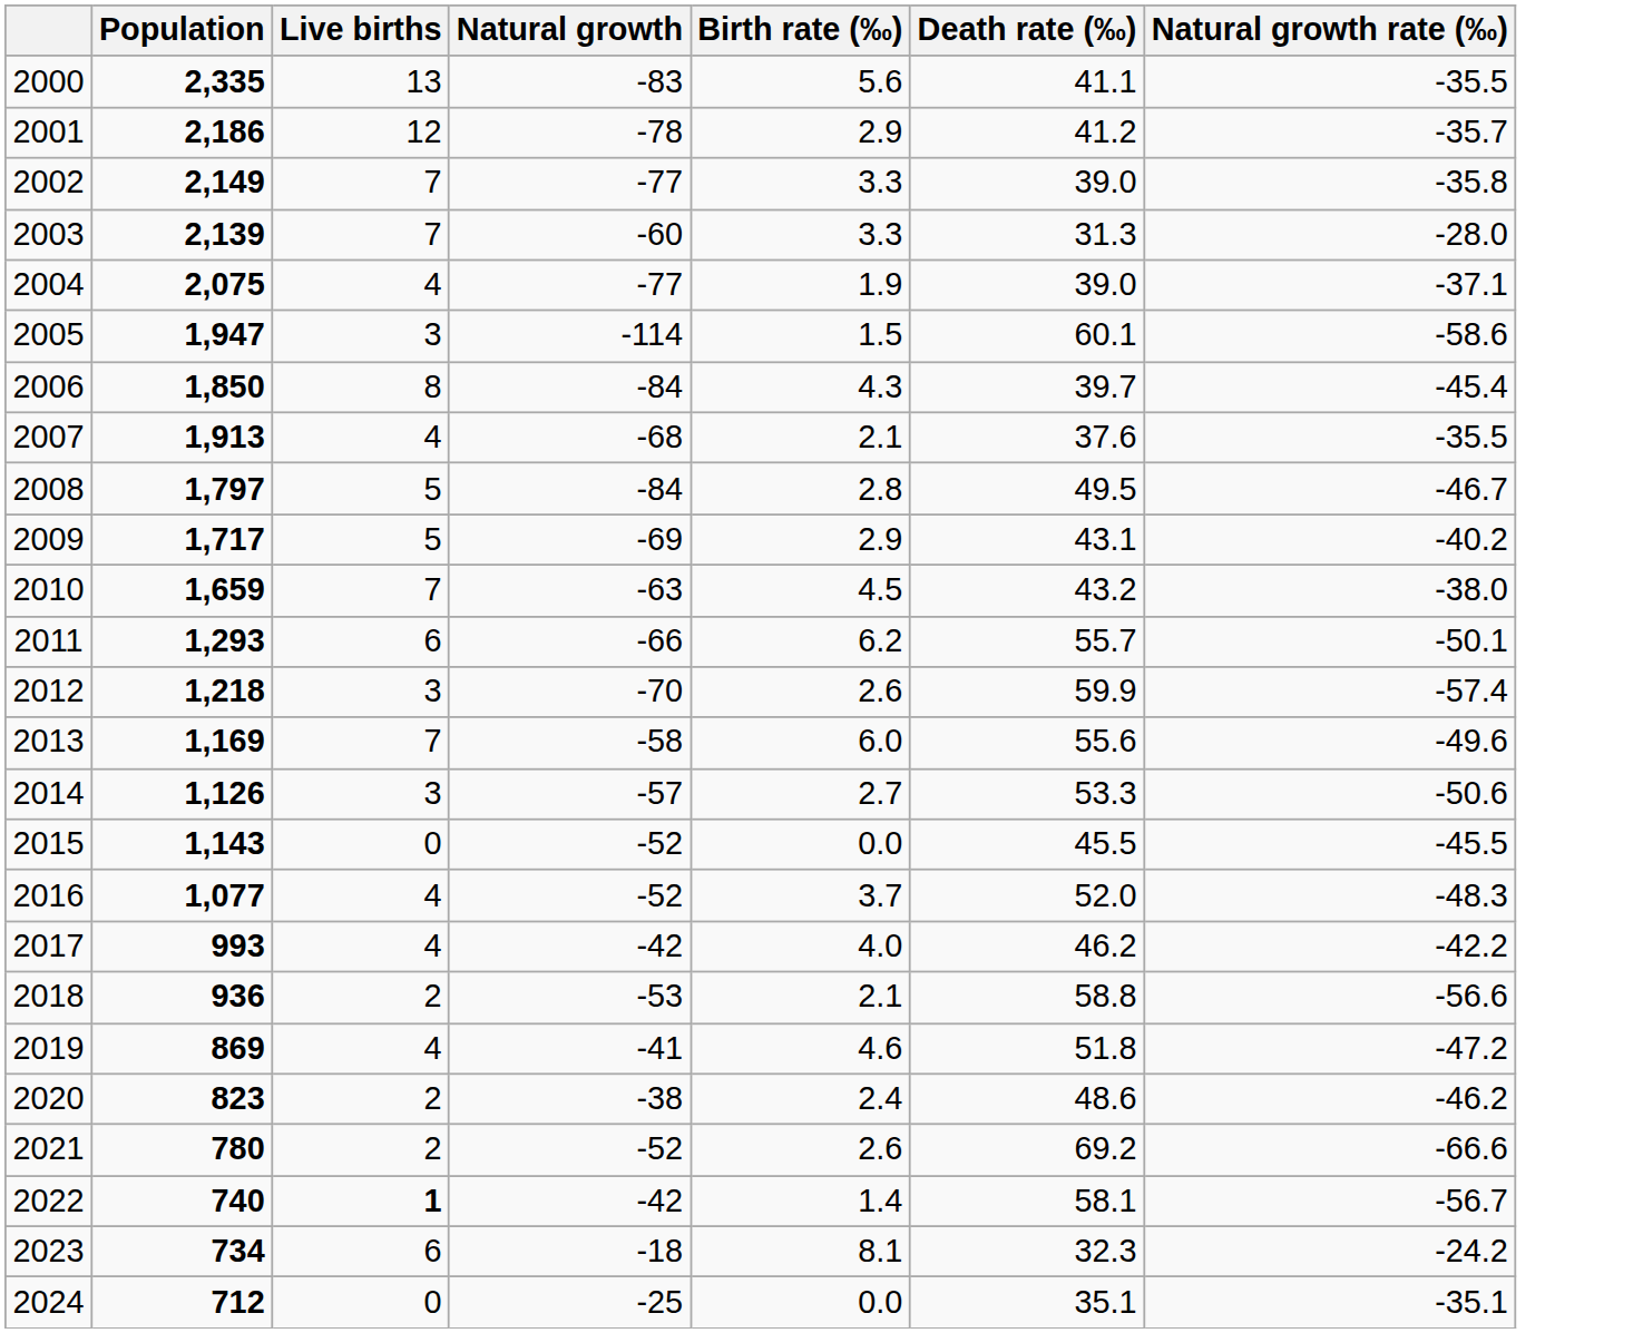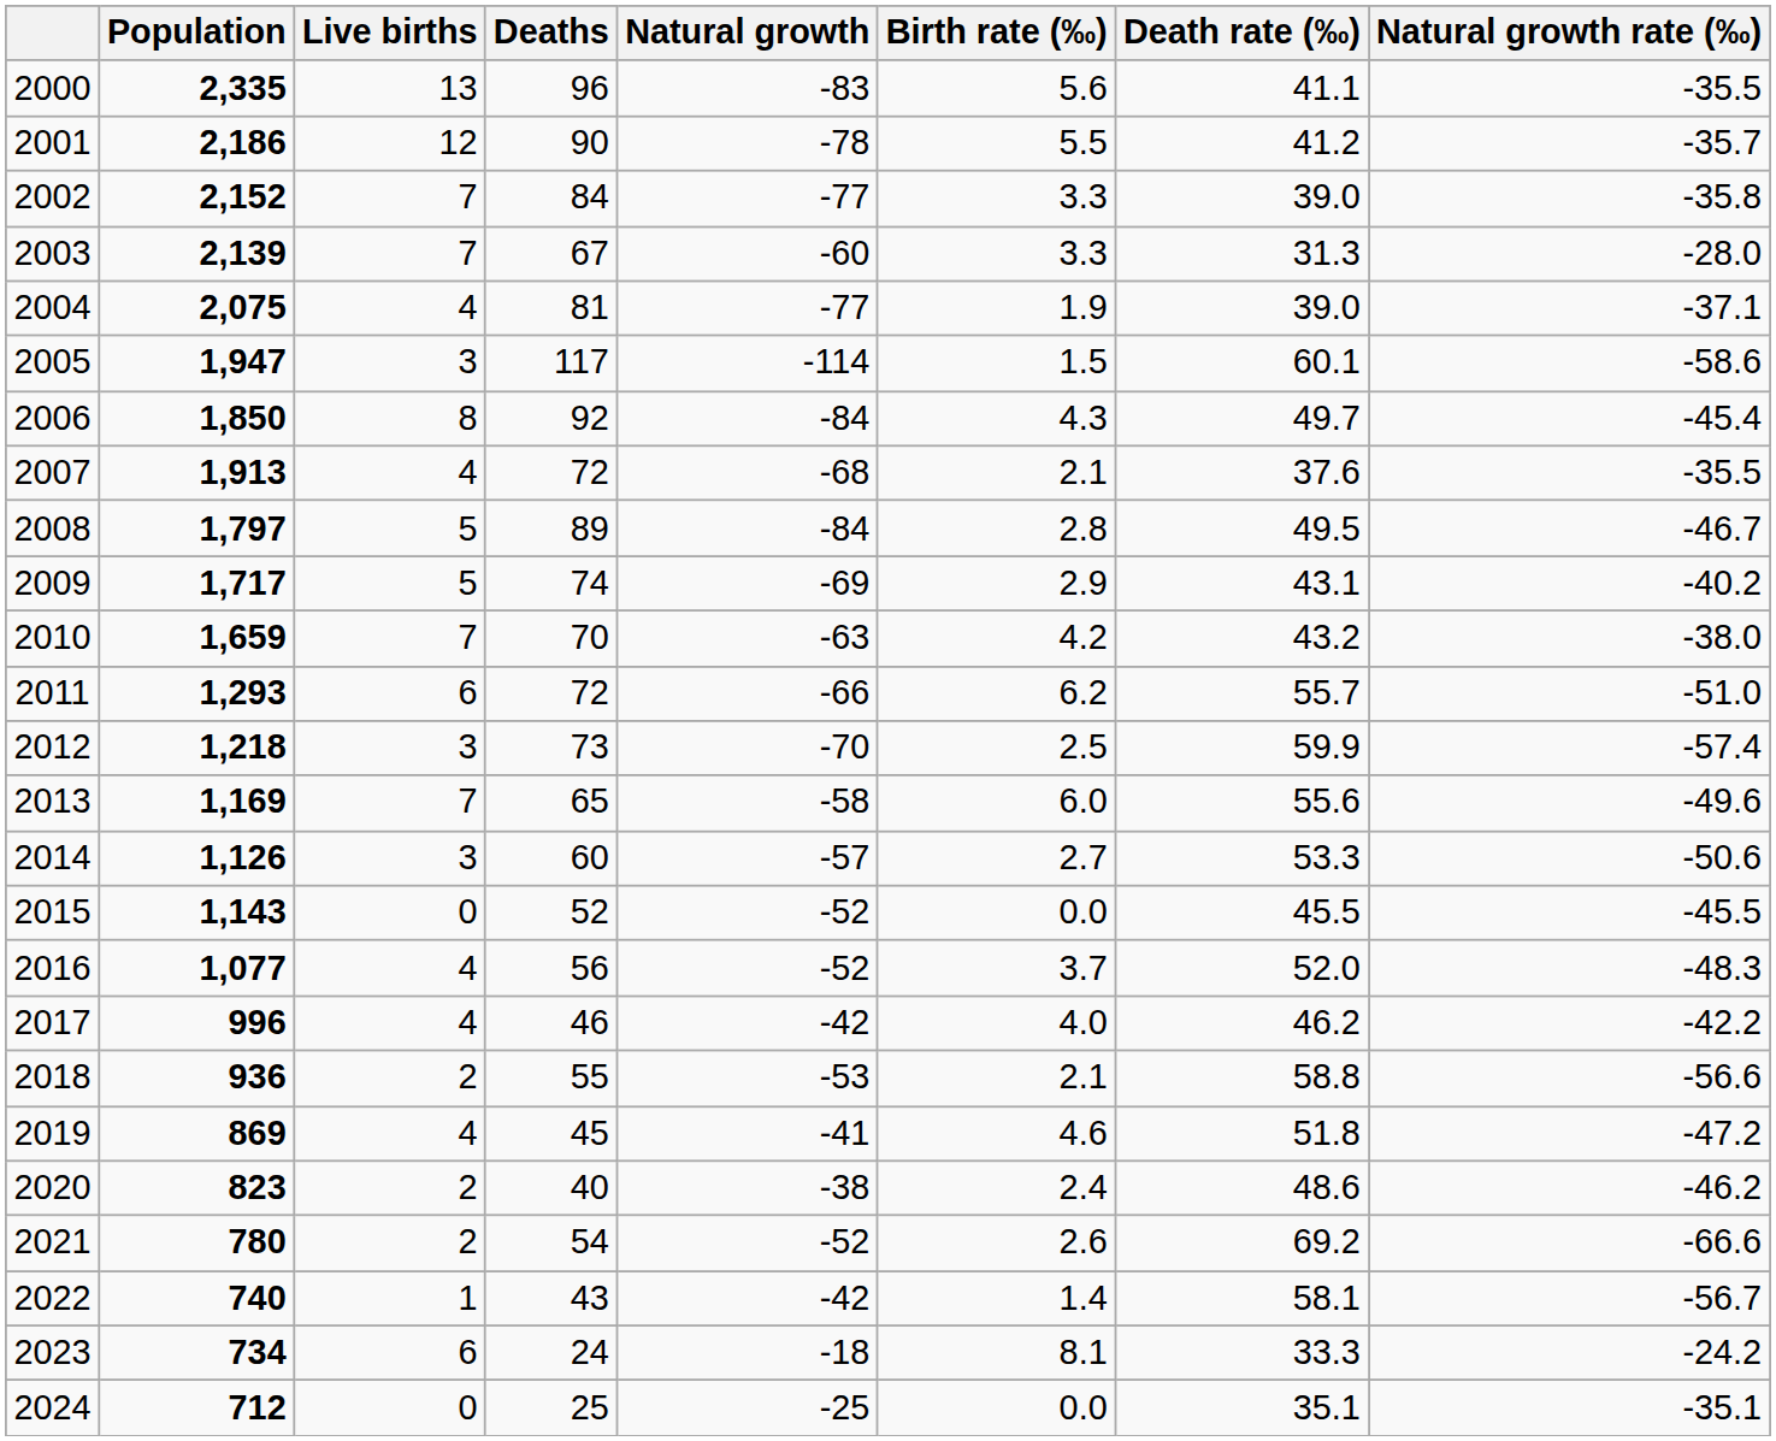 <table class="wikitable sortable" style="text-align:right;">
 <tr>
 <th></th>
 <th>Population</th>
 <th>Live births</th>
+<th>Deaths</th>
 <th>Natural growth</th>
 <th>Birth rate (‰)</th>
 <th>Death rate (‰)</th>
 <th>Natural growth rate (‰)</th>
 </tr>
 <tr>
 <td align="center">2000</td>
 <td><strong>2,335</strong></td>
 <td>13</td>
+<td>96</td>
 <td>-83</td>
 <td>5.6</td>
 <td>41.1</td>
 <td>-35.5</td>
 </tr>
 <tr>
 <td align="center">2001</td>
 <td><strong>2,186</strong></td>
 <td>12</td>
+<td>90</td>
 <td>-78</td>
-<td>2.9</td>
+<td>5.5</td>
 <td>41.2</td>
 <td>-35.7</td>
 </tr>
 <tr>
 <td align="center">2002</td>
-<td><strong>2,149</strong></td>
+<td><strong>2,152</strong></td>
 <td>7</td>
+<td>84</td>
 <td>-77</td>
 <td>3.3</td>
 <td>39.0</td>
 <td>-35.8</td>
 </tr>
 <tr>
 <td align="center">2003</td>
 <td><strong>2,139</strong></td>
 <td>7</td>
+<td>67</td>
 <td>-60</td>
 <td>3.3</td>
 <td>31.3</td>
 <td>-28.0</td>
 </tr>
 <tr>
 <td align="center">2004</td>
 <td><strong>2,075</strong></td>
 <td>4</td>
+<td>81</td>
 <td>-77</td>
 <td>1.9</td>
 <td>39.0</td>
 <td>-37.1</td>
 </tr>
 <tr>
 <td align="center">2005</td>
 <td><strong>1,947</strong></td>
 <td>3</td>
+<td>117</td>
 <td>-114</td>
 <td>1.5</td>
 <td>60.1</td>
 <td>-58.6</td>
 </tr>
 <tr>
 <td align="center">2006</td>
 <td><strong>1,850</strong></td>
 <td>8</td>
+<td>92</td>
 <td>-84</td>
 <td>4.3</td>
-<td>39.7</td>
+<td>49.7</td>
 <td>-45.4</td>
 </tr>
 <tr>
 <td align="center">2007</td>
 <td><strong>1,913</strong></td>
 <td>4</td>
+<td>72</td>
 <td>-68</td>
 <td>2.1</td>
 <td>37.6</td>
 <td>-35.5</td>
 </tr>
 <tr>
 <td align="center">2008</td>
 <td><strong>1,797</strong></td>
 <td>5</td>
+<td>89</td>
 <td>-84</td>
 <td>2.8</td>
 <td>49.5</td>
 <td>-46.7</td>
 </tr>
 <tr>
 <td align="center">2009</td>
 <td><strong>1,717</strong></td>
 <td>5</td>
+<td>74</td>
 <td>-69</td>
 <td>2.9</td>
 <td>43.1</td>
 <td>-40.2</td>
 </tr>
 <tr>
 <td align="center">2010</td>
 <td><strong>1,659</strong></td>
 <td>7</td>
+<td>70</td>
 <td>-63</td>
-<td>4.5</td>
+<td>4.2</td>
 <td>43.2</td>
 <td>-38.0</td>
 </tr>
 <tr>
 <td align="center">2011</td>
 <td><strong>1,293</strong></td>
 <td>6</td>
+<td>72</td>
 <td>-66</td>
 <td>6.2</td>
 <td>55.7</td>
-<td>-50.1</td>
+<td>-51.0</td>
 </tr>
 <tr>
 <td align="center">2012</td>
 <td><strong>1,218</strong></td>
 <td>3</td>
+<td>73</td>
 <td>-70</td>
-<td>2.6</td>
+<td>2.5</td>
 <td>59.9</td>
 <td>-57.4</td>
 </tr>
 <tr>
 <td align="center">2013</td>
 <td><strong>1,169</strong></td>
 <td>7</td>
+<td>65</td>
 <td>-58</td>
 <td>6.0</td>
 <td>55.6</td>
 <td>-49.6</td>
 </tr>
 <tr>
 <td align="center">2014</td>
 <td><strong> 1,126 </strong></td>
 <td>3</td>
+<td>60</td>
 <td>-57</td>
 <td>2.7</td>
 <td>53.3</td>
 <td>-50.6</td>
 </tr>
 <tr>
 <td align="center">2015</td>
 <td><strong>1,143</strong></td>
 <td>0</td>
+<td>52</td>
 <td>-52</td>
 <td>0.0</td>
 <td>45.5</td>
 <td>-45.5</td>
 </tr>
 <tr>
 <td align="center">2016</td>
 <td><strong>1,077</strong></td>
 <td>4</td>
+<td>56</td>
 <td>-52</td>
 <td>3.7</td>
 <td>52.0</td>
 <td>-48.3</td>
 </tr>
 <tr>
 <td align="center">2017</td>
-<td><strong>993</strong></td>
+<td><strong>996</strong></td>
 <td>4</td>
+<td>46</td>
 <td>-42</td>
 <td>4.0</td>
 <td>46.2</td>
 <td>-42.2</td>
 </tr>
 <tr>
 <td align="center">2018</td>
 <td><strong>936</strong></td>
 <td>2</td>
+<td>55</td>
 <td>-53</td>
 <td>2.1</td>
 <td>58.8</td>
 <td>-56.6</td>
 </tr>
 <tr>
 <td align="center">2019</td>
 <td><strong>869</strong></td>
 <td>4</td>
+<td>45</td>
 <td>-41</td>
 <td>4.6</td>
 <td>51.8</td>
 <td>-47.2</td>
 </tr>
 <tr>
 <td align="center">2020</td>
 <td><strong>823</strong></td>
 <td>2</td>
+<td>40</td>
 <td>-38</td>
 <td>2.4</td>
 <td>48.6</td>
 <td>-46.2</td>
 </tr>
 <tr>
 <td align="center">2021</td>
 <td><strong>780</strong></td>
 <td>2</td>
+<td>54</td>
 <td>-52</td>
 <td>2.6</td>
 <td>69.2</td>
 <td>-66.6</td>
 </tr>
 <tr>
 <td align="center">2022</td>
 <td><strong>740</strong></td>
-<td><strong>1</strong></td>
+<td>1</td>
+<td>43</td>
 <td>-42</td>
 <td>1.4</td>
 <td>58.1</td>
 <td>-56.7</td>
 </tr>
 <tr>
 <td align="center">2023</td>
 <td><strong>734</strong></td>
 <td>6</td>
+<td>24</td>
 <td>-18</td>
 <td>8.1</td>
-<td>32.3</td>
+<td>33.3</td>
 <td>-24.2</td>
 </tr>
 <tr>
 <td align="center">2024</td>
 <td><strong>712</strong></td>
 <td>0</td>
+<td>25</td>
 <td>-25</td>
 <td>0.0</td>
 <td>35.1</td>
 <td>-35.1</td>
 </tr>
 </table>
